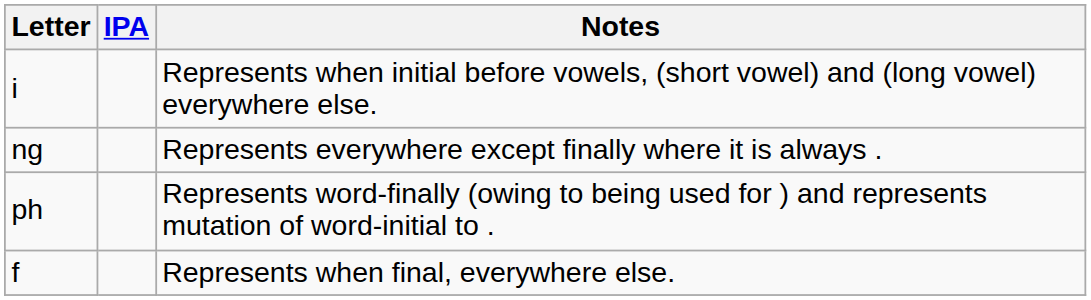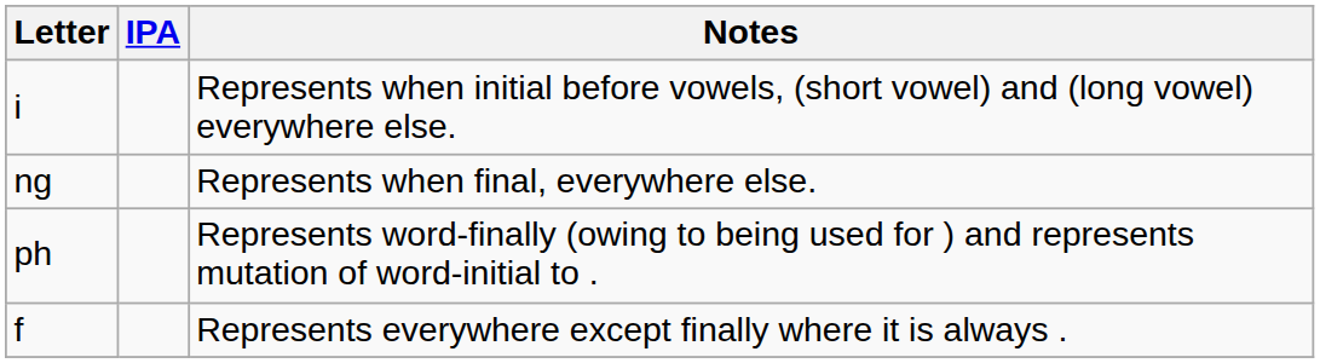 <table class="wikitable">
 <tr>
 <th>Letter</th>
 <th><a href='#'>IPA</a></th>
 <th>Notes</th>
 </tr>
 <tr>
 <td>i</td>
 <td></td>
 <td>Represents  when initial before vowels,  (short vowel) and  (long vowel) everywhere else.</td>
 </tr>
 <tr>
 <td>ng</td>
 <td></td>
-<td>Represents  everywhere except finally where it is always .</td>
+<td>Represents  when final,  everywhere else.</td>
 </tr>
 <tr>
 <td>ph</td>
 <td></td>
 <td>Represents  word-finally (owing to  being used for ) and represents mutation of word-initial  to .</td>
 </tr>
 <tr>
 <td>f</td>
 <td></td>
-<td>Represents  when final,  everywhere else.</td>
+<td>Represents  everywhere except finally where it is always .</td>
 </tr>
 </table>
